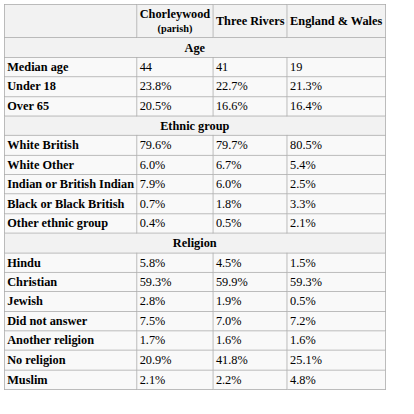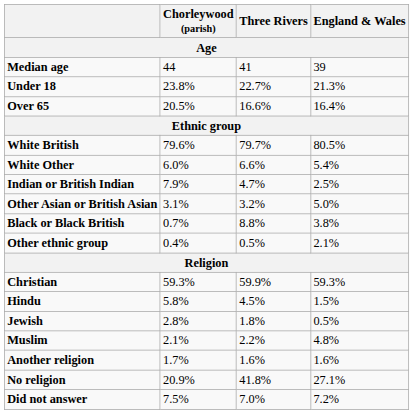 <table class="wikitable">
 <tr>
 <th></th>
 <th>Chorleywood <br> <small>(parish)</small></th>
 <th>Three Rivers</th>
 <th>England & Wales</th>
 </tr>
 <tr>
 <th colspan=4>Age</th>
 </tr>
 <tr>
 <td><strong>Median age</strong></td>
 <td>44</td>
 <td>41</td>
-<td>19</td>
+<td>39</td>
 </tr>
 <tr>
 <td><strong>Under 18</strong></td>
 <td>23.8%</td>
 <td>22.7%</td>
 <td>21.3%</td>
 </tr>
 <tr>
 <td><strong>Over 65</strong></td>
 <td>20.5%</td>
 <td>16.6%</td>
 <td>16.4%</td>
 </tr>
 <tr>
 <th colspan=4>Ethnic group</th>
 </tr>
 <tr>
 <td><strong>White British</strong></td>
 <td>79.6%</td>
 <td>79.7%</td>
 <td>80.5%</td>
 </tr>
 <tr>
 <td><strong>White Other</strong></td>
 <td>6.0%</td>
-<td>6.7%</td>
+<td>6.6%</td>
 <td>5.4%</td>
 </tr>
 <tr>
 <td><strong>Indian or British Indian</strong></td>
 <td>7.9%</td>
-<td>6.0%</td>
+<td>4.7%</td>
 <td>2.5%</td>
+</tr>
+<tr>
+<td><strong>Other Asian or British Asian</strong></td>
+<td>3.1%</td>
+<td>3.2%</td>
+<td>5.0%</td>
 </tr>
 <tr>
 <td><strong>Black or Black British</strong></td>
 <td>0.7%</td>
-<td>1.8%</td>
-<td>3.3%</td>
+<td>8.8%</td>
+<td>3.8%</td>
 </tr>
 <tr>
 <td><strong>Other ethnic group</strong></td>
 <td>0.4%</td>
 <td>0.5%</td>
 <td>2.1%</td>
 </tr>
 <tr>
 <th colspan=4>Religion</th>
 </tr>
 <tr>
+<td><strong>Christian</strong></td>
+<td>59.3%</td>
+<td>59.9%</td>
+<td>59.3%</td>
+</tr>
+<tr>
 <td><strong>Hindu</strong></td>
 <td>5.8%</td>
 <td>4.5%</td>
 <td>1.5%</td>
 </tr>
 <tr>
-<td><strong>Christian</strong></td>
-<td>59.3%</td>
-<td>59.9%</td>
-<td>59.3%</td>
-</tr>
-<tr>
 <td><strong>Jewish</strong></td>
 <td>2.8%</td>
-<td>1.9%</td>
+<td>1.8%</td>
 <td>0.5%</td>
 </tr>
 <tr>
-<td><strong>Did not answer</strong></td>
-<td>7.5%</td>
-<td>7.0%</td>
-<td>7.2%</td>
+<td><strong>Muslim</strong></td>
+<td>2.1%</td>
+<td>2.2%</td>
+<td>4.8%</td>
 </tr>
 <tr>
 <td><strong>Another religion</strong></td>
 <td>1.7%</td>
 <td>1.6%</td>
 <td>1.6%</td>
 </tr>
 <tr>
 <td><strong>No religion</strong></td>
 <td>20.9%</td>
 <td>41.8%</td>
-<td>25.1%</td>
+<td>27.1%</td>
 </tr>
 <tr>
-<td><strong>Muslim</strong></td>
-<td>2.1%</td>
-<td>2.2%</td>
-<td>4.8%</td>
+<td><strong>Did not answer</strong></td>
+<td>7.5%</td>
+<td>7.0%</td>
+<td>7.2%</td>
 </tr>
 </table>
